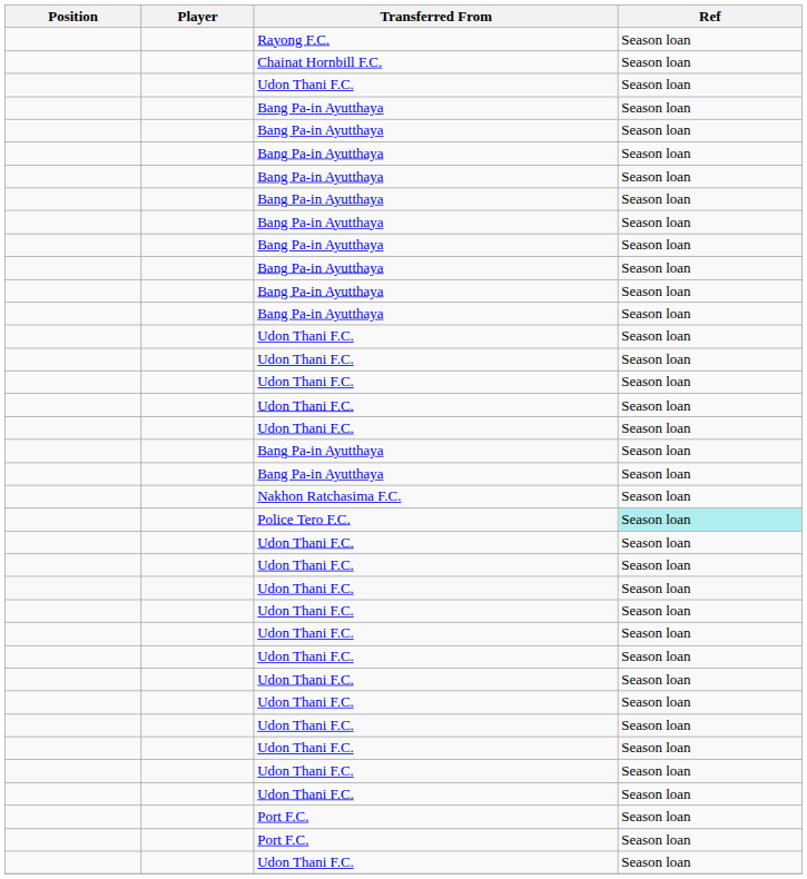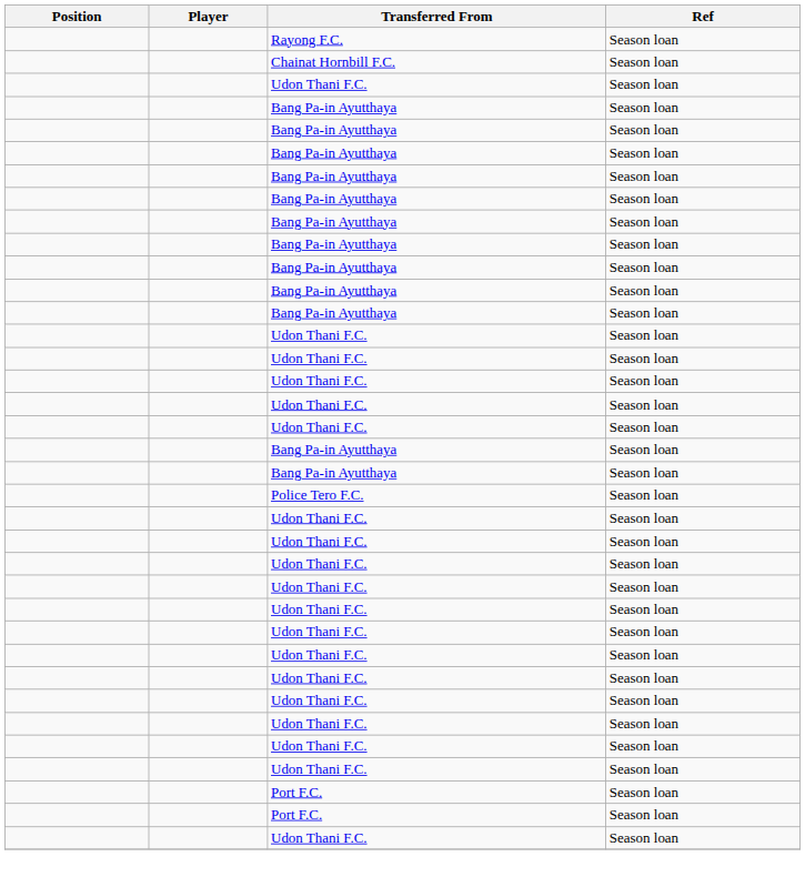 <table class="wikitable sortable" style="width:70%; text-align:center; font-size:100%; text-align:left;">
 <tr>
 <th><strong>Position</strong></th>
 <th><strong>Player</strong></th>
 <th><strong>Transferred From</strong></th>
 <th><strong>Ref</strong></th>
 </tr>
 <tr>
 <td></td>
 <td></td>
 <td> <a href='#'>Rayong F.C.</a></td>
 <td>Season loan</td>
 </tr>
 <tr>
 <td></td>
 <td></td>
 <td> <a href='#'>Chainat Hornbill F.C.</a></td>
 <td>Season loan</td>
 </tr>
 <tr>
 <td></td>
 <td></td>
 <td> <a href='#'>Udon Thani F.C.</a></td>
 <td>Season loan</td>
 </tr>
 <tr>
 <td></td>
 <td></td>
 <td> <a href='#'>Bang Pa-in Ayutthaya</a></td>
 <td>Season loan</td>
 </tr>
 <tr>
 <td></td>
 <td></td>
 <td> <a href='#'>Bang Pa-in Ayutthaya</a></td>
 <td>Season loan</td>
 </tr>
 <tr>
 <td></td>
 <td></td>
 <td> <a href='#'>Bang Pa-in Ayutthaya</a></td>
 <td>Season loan</td>
 </tr>
 <tr>
 <td></td>
 <td></td>
 <td> <a href='#'>Bang Pa-in Ayutthaya</a></td>
 <td>Season loan</td>
 </tr>
 <tr>
 <td></td>
 <td></td>
 <td> <a href='#'>Bang Pa-in Ayutthaya</a></td>
 <td>Season loan</td>
 </tr>
 <tr>
 <td></td>
 <td></td>
 <td> <a href='#'>Bang Pa-in Ayutthaya</a></td>
 <td>Season loan</td>
 </tr>
 <tr>
 <td></td>
 <td></td>
 <td> <a href='#'>Bang Pa-in Ayutthaya</a></td>
 <td>Season loan</td>
 </tr>
 <tr>
 <td></td>
 <td></td>
 <td> <a href='#'>Bang Pa-in Ayutthaya</a></td>
 <td>Season loan</td>
 </tr>
 <tr>
 <td></td>
 <td></td>
 <td> <a href='#'>Bang Pa-in Ayutthaya</a></td>
 <td>Season loan</td>
 </tr>
 <tr>
 <td></td>
 <td></td>
 <td> <a href='#'>Bang Pa-in Ayutthaya</a></td>
 <td>Season loan</td>
 </tr>
 <tr>
 <td></td>
 <td></td>
 <td> <a href='#'>Udon Thani F.C.</a></td>
 <td>Season loan</td>
 </tr>
 <tr>
 <td></td>
 <td></td>
 <td> <a href='#'>Udon Thani F.C.</a></td>
 <td>Season loan</td>
 </tr>
 <tr>
 <td></td>
 <td></td>
 <td> <a href='#'>Udon Thani F.C.</a></td>
 <td>Season loan</td>
 </tr>
 <tr>
 <td></td>
 <td></td>
 <td> <a href='#'>Udon Thani F.C.</a></td>
 <td>Season loan</td>
 </tr>
 <tr>
 <td></td>
 <td></td>
 <td> <a href='#'>Udon Thani F.C.</a></td>
 <td>Season loan</td>
 </tr>
 <tr>
 <td></td>
 <td></td>
 <td> <a href='#'>Bang Pa-in Ayutthaya</a></td>
 <td>Season loan</td>
 </tr>
 <tr>
 <td></td>
 <td></td>
 <td> <a href='#'>Bang Pa-in Ayutthaya</a></td>
 <td>Season loan</td>
 </tr>
 <tr>
 <td></td>
 <td></td>
-<td> <a href='#'>Nakhon Ratchasima F.C.</a></td>
-<td>Season loan </td>
-</tr>
-<tr>
-<td></td>
-<td></td>
 <td> <a href='#'>Police Tero F.C.</a></td>
-<td style="background: paleturquoise;">Season loan</td>
+<td>Season loan</td>
 </tr>
 <tr>
 <td></td>
 <td></td>
 <td> <a href='#'>Udon Thani F.C.</a></td>
 <td>Season loan</td>
 </tr>
 <tr>
 <td></td>
 <td></td>
 <td> <a href='#'>Udon Thani F.C.</a></td>
 <td>Season loan</td>
 </tr>
 <tr>
 <td></td>
 <td></td>
 <td> <a href='#'>Udon Thani F.C.</a></td>
 <td>Season loan</td>
 </tr>
 <tr>
 <td></td>
 <td></td>
 <td> <a href='#'>Udon Thani F.C.</a></td>
 <td>Season loan</td>
 </tr>
 <tr>
 <td></td>
 <td></td>
 <td> <a href='#'>Udon Thani F.C.</a></td>
 <td>Season loan</td>
 </tr>
 <tr>
 <td></td>
 <td></td>
 <td> <a href='#'>Udon Thani F.C.</a></td>
 <td>Season loan</td>
 </tr>
 <tr>
 <td></td>
 <td></td>
 <td> <a href='#'>Udon Thani F.C.</a></td>
 <td>Season loan</td>
 </tr>
 <tr>
 <td></td>
 <td></td>
 <td> <a href='#'>Udon Thani F.C.</a></td>
 <td>Season loan</td>
 </tr>
 <tr>
 <td></td>
 <td></td>
 <td> <a href='#'>Udon Thani F.C.</a></td>
 <td>Season loan</td>
 </tr>
 <tr>
 <td></td>
 <td></td>
 <td> <a href='#'>Udon Thani F.C.</a></td>
 <td>Season loan</td>
 </tr>
 <tr>
 <td></td>
 <td></td>
 <td> <a href='#'>Udon Thani F.C.</a></td>
 <td>Season loan</td>
 </tr>
 <tr>
 <td></td>
 <td></td>
 <td> <a href='#'>Udon Thani F.C.</a></td>
 <td>Season loan</td>
 </tr>
 <tr>
 <td></td>
 <td></td>
 <td> <a href='#'>Port F.C.</a></td>
 <td>Season loan </td>
 </tr>
 <tr>
 <td></td>
 <td></td>
 <td> <a href='#'>Port F.C.</a></td>
 <td>Season loan </td>
 </tr>
 <tr>
 <td></td>
 <td></td>
 <td> <a href='#'>Udon Thani F.C.</a></td>
 <td>Season loan</td>
 </tr>
 <tr>
 </tr>
 </table>
